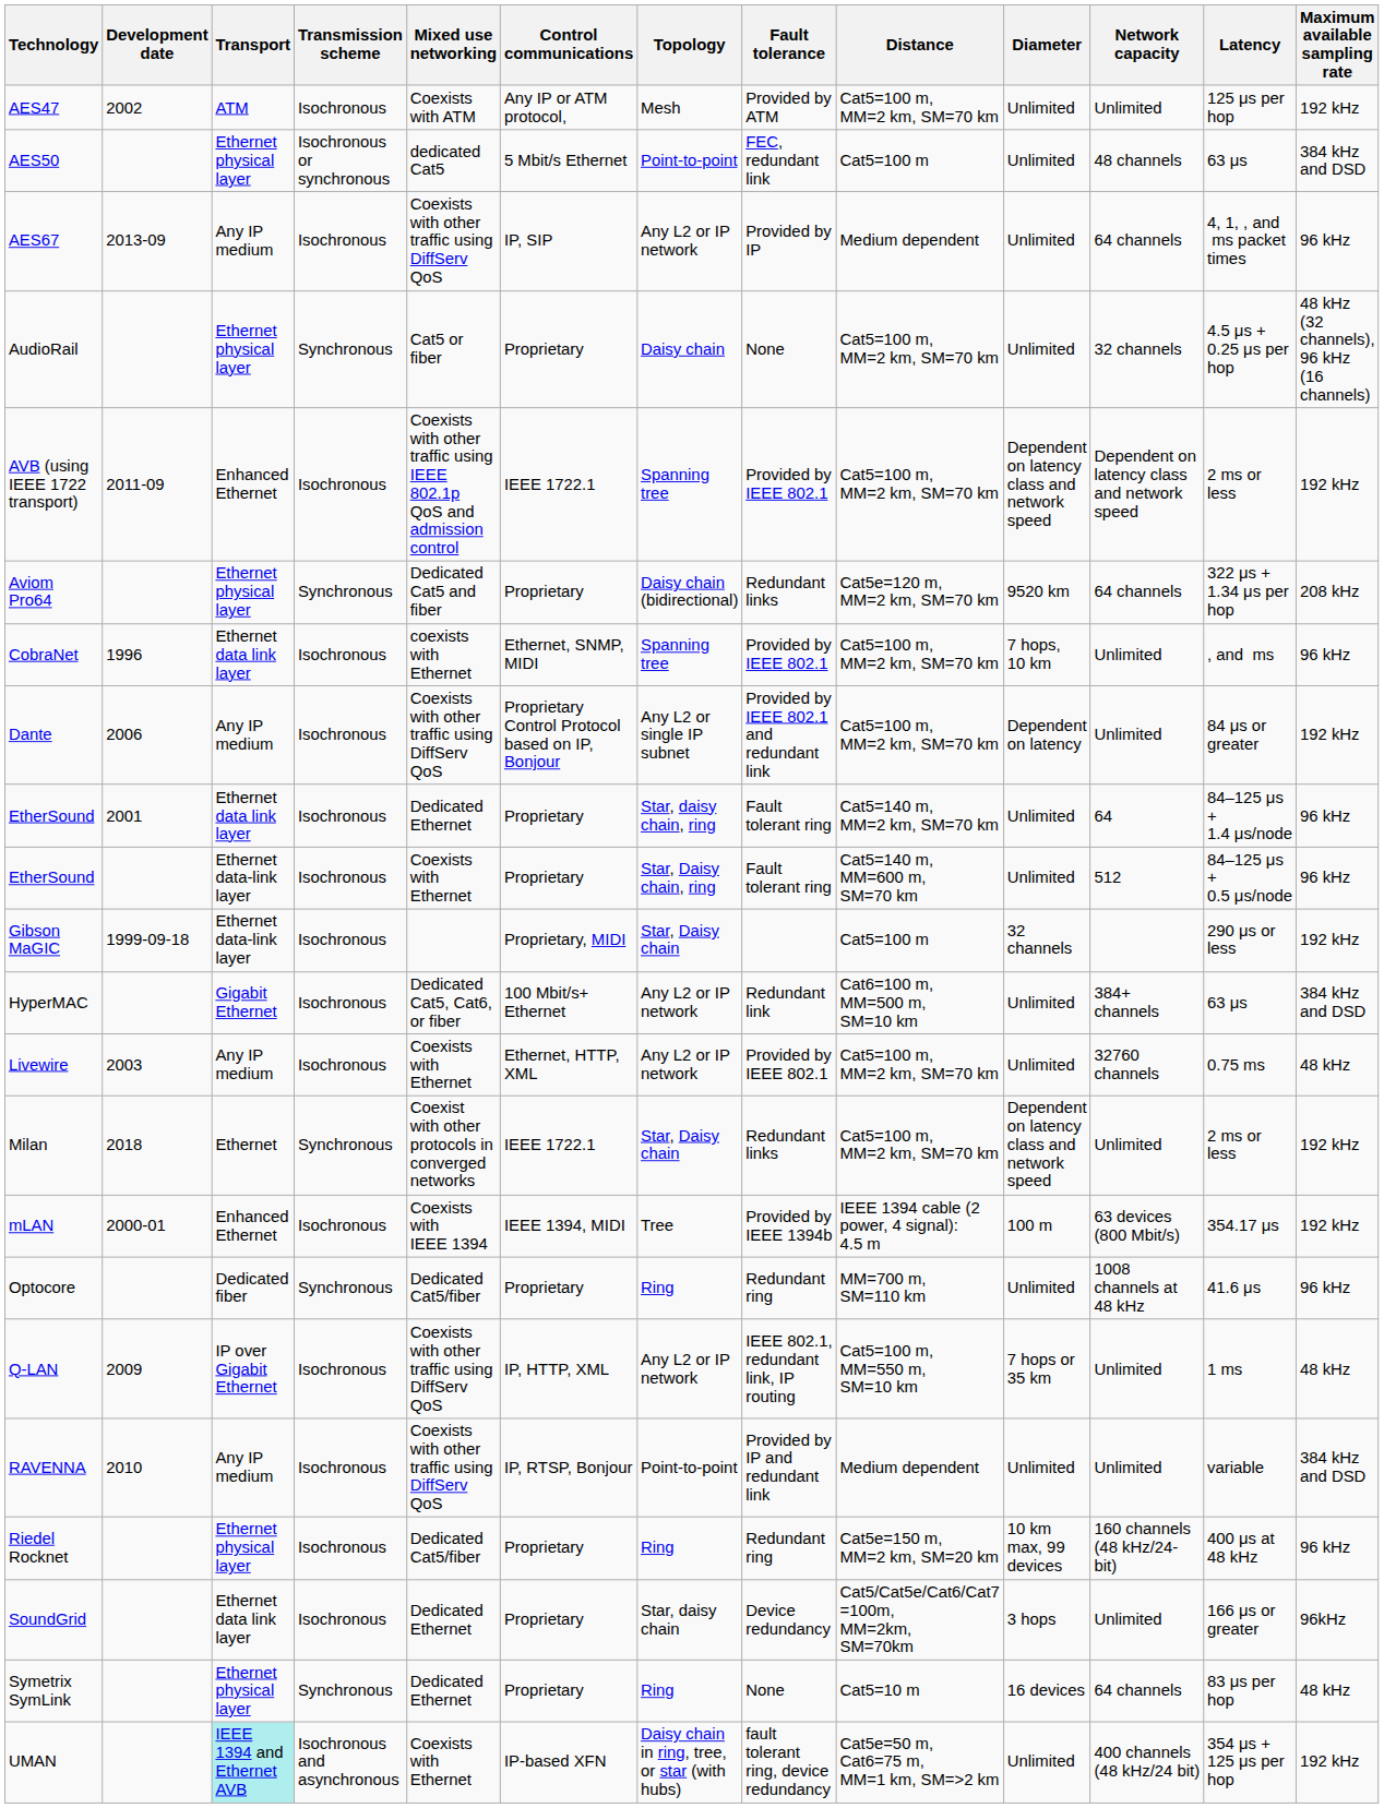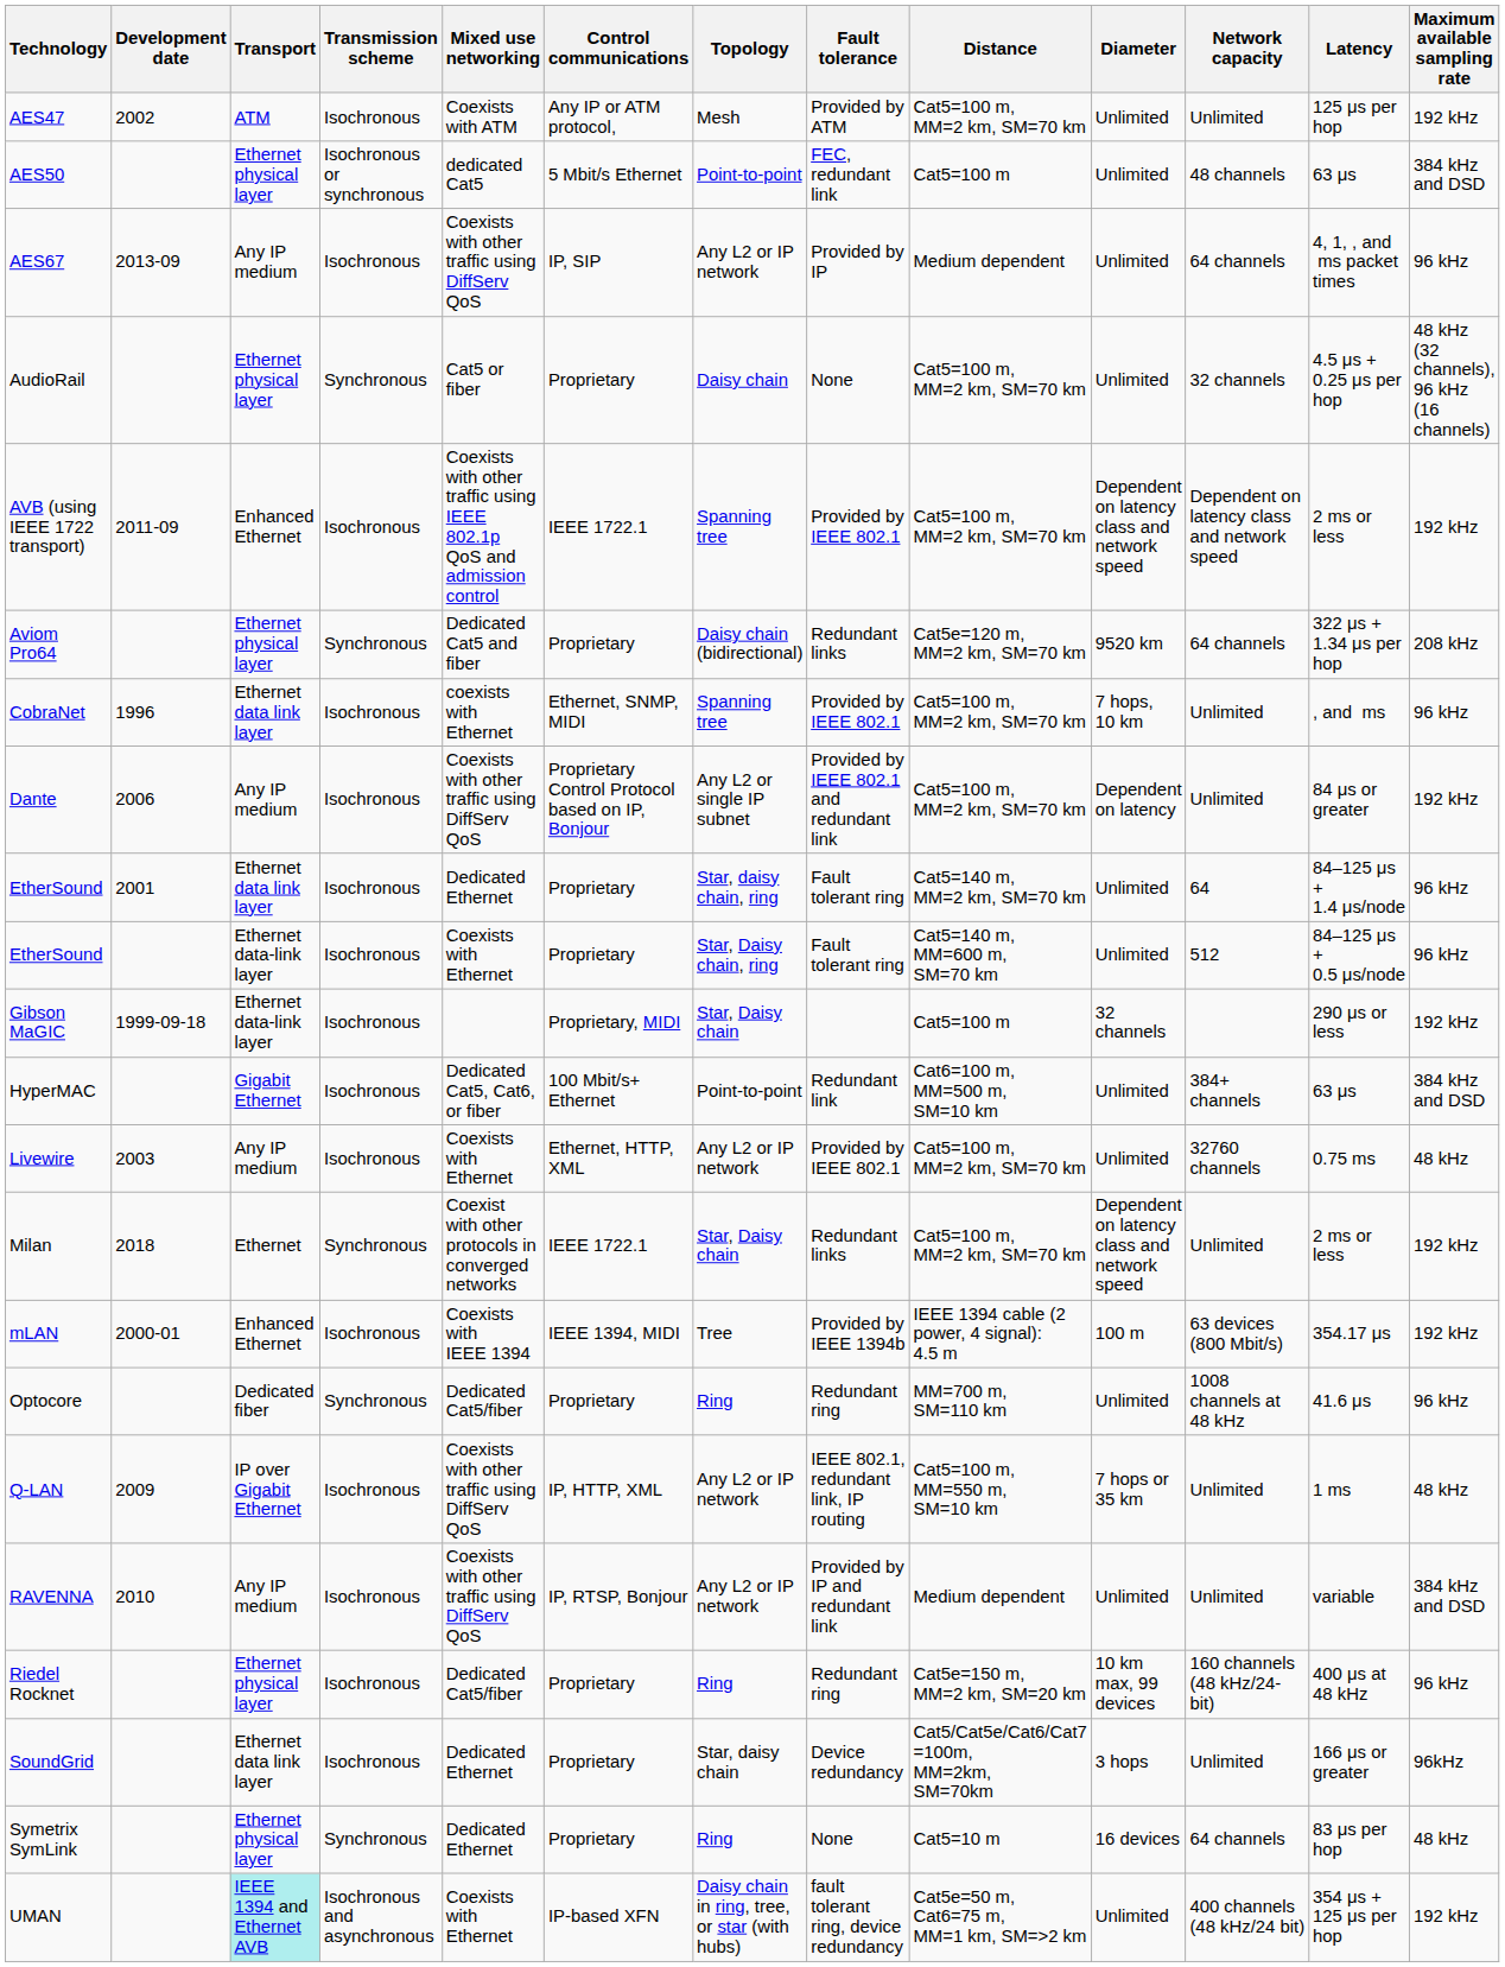 <table class="wikitable sortable">
 <tr>
 <th>Technology</th>
 <th>Development date</th>
 <th>Transport</th>
 <th>Transmission scheme</th>
 <th>Mixed use networking</th>
 <th>Control communications</th>
 <th>Topology</th>
 <th>Fault tolerance</th>
 <th>Distance</th>
 <th>Diameter</th>
 <th>Network capacity</th>
 <th>Latency</th>
 <th>Maximum available sampling rate</th>
 </tr>
 <tr>
 <td><a href='#'>AES47</a></td>
 <td>2002</td>
 <td><a href='#'>ATM</a></td>
 <td>Isochronous</td>
 <td>Coexists with ATM</td>
 <td>Any IP or ATM protocol, </td>
 <td>Mesh</td>
 <td>Provided by ATM</td>
 <td>Cat5=100 m, MM=2 km, SM=70 km</td>
 <td>Unlimited</td>
 <td>Unlimited</td>
 <td>125 μs per hop</td>
 <td>192 kHz</td>
 </tr>
 <tr id="AES50">
 <td><a href='#'>AES50</a></td>
 <td></td>
 <td><a href='#'>Ethernet physical layer</a></td>
 <td>Isochronous or synchronous</td>
 <td>dedicated Cat5</td>
 <td>5 Mbit/s Ethernet</td>
 <td><a href='#'>Point-to-point</a></td>
 <td><a href='#'>FEC</a>, redundant link</td>
 <td>Cat5=100 m</td>
 <td>Unlimited</td>
 <td>48 channels</td>
 <td>63 μs</td>
 <td>384 kHz and DSD</td>
 </tr>
 <tr>
 <td><a href='#'>AES67</a></td>
 <td>2013-09</td>
 <td>Any IP medium</td>
 <td>Isochronous</td>
 <td>Coexists with other traffic using <a href='#'>DiffServ</a> QoS</td>
 <td>IP, SIP</td>
 <td>Any L2 or IP network</td>
 <td>Provided by IP</td>
 <td>Medium dependent</td>
 <td>Unlimited</td>
 <td>64 channels</td>
 <td>4, 1, ,  and  ms packet times</td>
 <td>96 kHz</td>
 </tr>
 <tr>
 <td>AudioRail</td>
 <td></td>
 <td><a href='#'>Ethernet physical layer</a></td>
 <td>Synchronous</td>
 <td>Cat5 or fiber</td>
 <td>Proprietary</td>
 <td><a href='#'>Daisy chain</a></td>
 <td>None</td>
 <td>Cat5=100 m, MM=2 km, SM=70 km</td>
 <td>Unlimited</td>
 <td>32 channels</td>
 <td>4.5 μs + 0.25 μs per hop</td>
 <td>48 kHz (32 channels), 96 kHz (16 channels)</td>
 </tr>
 <tr>
 <td><a href='#'>AVB</a> (using IEEE 1722 transport)</td>
 <td>2011-09</td>
 <td>Enhanced Ethernet</td>
 <td>Isochronous</td>
 <td>Coexists with other traffic using <a href='#'>IEEE 802.1p</a> QoS and <a href='#'>admission control</a></td>
 <td>IEEE 1722.1</td>
 <td><a href='#'>Spanning tree</a></td>
 <td>Provided by <a href='#'>IEEE 802.1</a></td>
 <td>Cat5=100 m, MM=2 km, SM=70 km</td>
 <td>Dependent on latency class and network speed</td>
 <td>Dependent on latency class and network speed</td>
 <td>2 ms or less</td>
 <td>192 kHz</td>
 </tr>
 <tr>
 <td><a href='#'>Aviom Pro64</a></td>
 <td></td>
 <td><a href='#'>Ethernet physical layer</a></td>
 <td>Synchronous</td>
 <td>Dedicated Cat5 and fiber</td>
 <td>Proprietary</td>
 <td><a href='#'>Daisy chain</a> (bidirectional)</td>
 <td>Redundant links</td>
 <td>Cat5e=120 m, MM=2 km, SM=70 km</td>
 <td>9520 km</td>
 <td>64 channels</td>
 <td>322 μs + 1.34 μs per hop</td>
 <td>208 kHz</td>
 </tr>
 <tr>
 <td><a href='#'>CobraNet</a></td>
 <td>1996</td>
 <td>Ethernet <a href='#'>data link layer</a></td>
 <td>Isochronous</td>
 <td>coexists with Ethernet</td>
 <td>Ethernet, SNMP, MIDI</td>
 <td><a href='#'>Spanning tree</a></td>
 <td>Provided by <a href='#'>IEEE 802.1</a></td>
 <td>Cat5=100 m, MM=2 km, SM=70 km</td>
 <td>7 hops, 10 km</td>
 <td>Unlimited</td>
 <td>,  and  ms</td>
 <td>96 kHz</td>
 </tr>
 <tr>
 <td><a href='#'>Dante</a></td>
 <td>2006</td>
 <td>Any IP medium</td>
 <td>Isochronous</td>
 <td>Coexists with other traffic using DiffServ QoS</td>
 <td>Proprietary Control Protocol based on IP, <a href='#'>Bonjour</a></td>
 <td>Any L2 or single IP subnet</td>
 <td>Provided by <a href='#'>IEEE 802.1</a> and redundant link</td>
 <td>Cat5=100 m, MM=2 km, SM=70 km</td>
 <td>Dependent on latency</td>
 <td>Unlimited</td>
 <td>84 μs or greater</td>
 <td>192 kHz</td>
 </tr>
 <tr>
 <td><a href='#'>EtherSound</a> </td>
 <td>2001</td>
 <td>Ethernet <a href='#'>data link layer</a></td>
 <td>Isochronous</td>
 <td>Dedicated Ethernet</td>
 <td>Proprietary</td>
 <td><a href='#'>Star</a>, <a href='#'>daisy chain</a>, <a href='#'>ring</a></td>
 <td>Fault tolerant ring</td>
 <td>Cat5=140 m, MM=2 km, SM=70 km</td>
 <td>Unlimited</td>
 <td>64</td>
 <td>84–125 μs + 1.4 μs/node</td>
 <td>96 kHz</td>
 </tr>
 <tr>
 <td><a href='#'>EtherSound</a> </td>
 <td></td>
 <td>Ethernet data-link layer</td>
 <td>Isochronous</td>
 <td>Coexists with Ethernet</td>
 <td>Proprietary</td>
 <td><a href='#'>Star</a>, <a href='#'>Daisy chain</a>, <a href='#'>ring</a></td>
 <td>Fault tolerant ring</td>
 <td>Cat5=140 m, MM=600 m, SM=70 km</td>
 <td>Unlimited</td>
 <td>512</td>
 <td>84–125 μs + 0.5 μs/node</td>
 <td>96 kHz</td>
 </tr>
 <tr>
 <td><a href='#'>Gibson MaGIC</a></td>
 <td>1999-09-18</td>
 <td>Ethernet data-link layer</td>
 <td>Isochronous</td>
 <td></td>
 <td>Proprietary, <a href='#'>MIDI</a></td>
 <td><a href='#'>Star</a>, <a href='#'>Daisy chain</a></td>
 <td></td>
 <td>Cat5=100 m</td>
 <td>32 channels</td>
 <td></td>
 <td>290 μs or less</td>
 <td>192 kHz</td>
 </tr>
 <tr>
 <td>HyperMAC</td>
 <td></td>
 <td><a href='#'>Gigabit Ethernet</a></td>
 <td>Isochronous</td>
 <td>Dedicated Cat5, Cat6, or fiber</td>
 <td>100 Mbit/s+ Ethernet</td>
-<td>Any L2 or IP network</td>
+<td>Point-to-point</td>
 <td>Redundant link</td>
 <td>Cat6=100 m, MM=500 m, SM=10 km</td>
 <td>Unlimited</td>
 <td>384+ channels</td>
 <td>63 μs</td>
 <td>384 kHz and DSD</td>
 </tr>
 <tr>
 <td><a href='#'>Livewire</a></td>
 <td>2003</td>
 <td>Any IP medium</td>
 <td>Isochronous</td>
 <td>Coexists with Ethernet</td>
 <td>Ethernet, HTTP, XML</td>
 <td>Any L2 or IP network</td>
 <td>Provided by IEEE 802.1</td>
 <td>Cat5=100 m, MM=2 km, SM=70 km</td>
 <td>Unlimited</td>
 <td>32760 channels</td>
 <td>0.75 ms</td>
 <td>48 kHz</td>
 </tr>
 <tr>
 <td>Milan</td>
 <td>2018</td>
 <td>Ethernet</td>
 <td>Synchronous</td>
 <td>Coexist with other protocols in converged networks</td>
 <td>IEEE 1722.1</td>
 <td><a href='#'>Star</a>, <a href='#'>Daisy chain</a></td>
 <td>Redundant links</td>
 <td>Cat5=100 m, MM=2 km, SM=70 km</td>
 <td>Dependent on latency class and network speed</td>
 <td>Unlimited</td>
 <td>2 ms or less</td>
 <td>192 kHz</td>
 </tr>
 <tr>
 <td><a href='#'>mLAN</a></td>
 <td>2000-01</td>
 <td>Enhanced Ethernet</td>
 <td>Isochronous</td>
 <td>Coexists with IEEE 1394</td>
 <td>IEEE 1394, MIDI</td>
 <td>Tree</td>
 <td>Provided by IEEE 1394b</td>
 <td>IEEE 1394 cable (2 power, 4 signal): 4.5 m</td>
 <td>100 m</td>
 <td>63 devices (800 Mbit/s)</td>
 <td>354.17 μs</td>
 <td>192 kHz</td>
 </tr>
 <tr>
 <td>Optocore</td>
 <td></td>
 <td>Dedicated fiber</td>
 <td>Synchronous</td>
 <td>Dedicated Cat5/fiber</td>
 <td>Proprietary</td>
 <td><a href='#'>Ring</a></td>
 <td>Redundant ring</td>
 <td>MM=700 m, SM=110 km</td>
 <td>Unlimited</td>
 <td>1008<br>channels at 48 kHz</td>
 <td>41.6 μs</td>
 <td>96 kHz</td>
 </tr>
 <tr>
 <td><a href='#'>Q-LAN</a></td>
 <td>2009</td>
 <td>IP over <a href='#'>Gigabit Ethernet</a></td>
 <td>Isochronous</td>
 <td>Coexists with other traffic using DiffServ QoS</td>
 <td>IP, HTTP, XML</td>
 <td>Any L2 or IP network</td>
 <td>IEEE 802.1, redundant link, IP routing</td>
 <td>Cat5=100 m, MM=550 m, SM=10 km</td>
 <td>7 hops or 35 km</td>
 <td>Unlimited</td>
 <td>1 ms</td>
 <td>48 kHz</td>
 </tr>
 <tr>
 <td><a href='#'>RAVENNA</a></td>
 <td>2010</td>
 <td>Any IP medium</td>
 <td>Isochronous</td>
 <td>Coexists with other traffic using <a href='#'>DiffServ</a> QoS</td>
 <td>IP, RTSP, Bonjour</td>
-<td>Point-to-point</td>
+<td>Any L2 or IP network</td>
 <td>Provided by IP and redundant link</td>
 <td>Medium dependent</td>
 <td>Unlimited</td>
 <td>Unlimited</td>
 <td>variable</td>
 <td>384 kHz and DSD</td>
 </tr>
 <tr>
 <td><a href='#'>Riedel</a> Rocknet</td>
 <td></td>
 <td><a href='#'>Ethernet physical layer</a></td>
 <td>Isochronous</td>
 <td>Dedicated Cat5/fiber</td>
 <td>Proprietary</td>
 <td><a href='#'>Ring</a></td>
 <td>Redundant ring</td>
 <td>Cat5e=150 m, MM=2 km, SM=20 km</td>
 <td>10 km max, 99 devices</td>
 <td>160 channels (48 kHz/24-bit)</td>
 <td>400 μs at 48 kHz</td>
 <td>96 kHz</td>
 </tr>
 <tr>
 <td><a href='#'>SoundGrid</a></td>
 <td></td>
 <td>Ethernet data link layer</td>
 <td>Isochronous</td>
 <td>Dedicated Ethernet</td>
 <td>Proprietary</td>
 <td>Star, daisy chain</td>
 <td>Device redundancy</td>
 <td>Cat5/Cat5e/Cat6/Cat7 =100m,<br> MM=2km, <br>SM=70km</td>
 <td>3 hops</td>
 <td>Unlimited</td>
 <td>166 μs or greater</td>
 <td>96kHz</td>
 </tr>
 <tr>
 <td>Symetrix SymLink</td>
 <td></td>
 <td><a href='#'>Ethernet physical layer</a></td>
 <td>Synchronous</td>
 <td>Dedicated Ethernet</td>
 <td>Proprietary</td>
 <td><a href='#'>Ring</a></td>
 <td>None</td>
 <td>Cat5=10 m</td>
 <td>16 devices</td>
 <td>64 channels</td>
 <td>83 μs per hop</td>
 <td>48 kHz</td>
 </tr>
 <tr>
 <td>UMAN</td>
 <td></td>
 <td style="background: paleturquoise;"><a href='#'>IEEE 1394</a> and <a href='#'>Ethernet AVB</a></td>
 <td>Isochronous and asynchronous</td>
 <td>Coexists with Ethernet</td>
 <td>IP-based XFN</td>
 <td><a href='#'>Daisy chain</a> in <a href='#'>ring</a>, tree, or <a href='#'>star</a> (with hubs)</td>
 <td>fault tolerant ring, device redundancy</td>
 <td>Cat5e=50 m, Cat6=75 m, MM=1 km, SM=>2 km</td>
 <td>Unlimited</td>
 <td>400 channels (48 kHz/24 bit)</td>
 <td>354 μs + 125 μs per hop</td>
 <td>192 kHz<br></td>
 </tr>
 </table>
